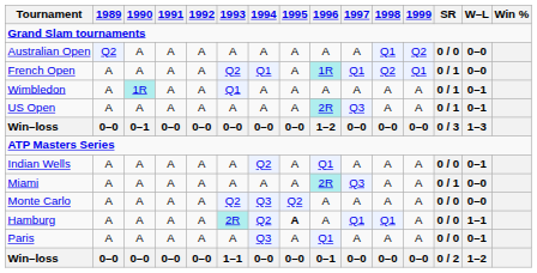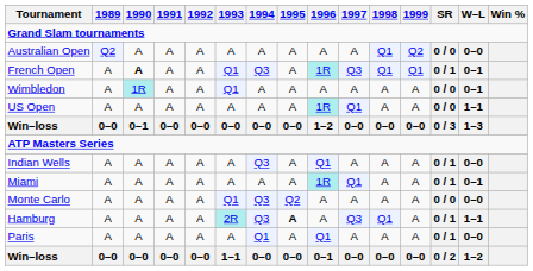 <table class=wikitable style=text-align:center;font-size:97%>
 <tr>
 <th>Tournament</th>
 <th><a href='#'>1989</a></th>
 <th><a href='#'>1990</a></th>
 <th><a href='#'>1991</a></th>
 <th><a href='#'>1992</a></th>
 <th><a href='#'>1993</a></th>
 <th><a href='#'>1994</a></th>
 <th><a href='#'>1995</a></th>
 <th><a href='#'>1996</a></th>
 <th><a href='#'>1997</a></th>
 <th><a href='#'>1998</a></th>
 <th><a href='#'>1999</a></th>
 <th>SR</th>
 <th>W–L</th>
 <th>Win %</th>
 </tr>
 <tr>
 <td colspan=23 align=left><strong><a href='#'>Grand Slam tournaments</a></strong></td>
 </tr>
 <tr>
 <td align=left><a href='#'>Australian Open</a></td>
 <td bgcolor=ecf2ff><a href='#'>Q2</a></td>
 <td>A</td>
 <td>A</td>
 <td>A</td>
 <td>A</td>
 <td>A</td>
 <td>A</td>
 <td>A</td>
 <td>A</td>
 <td bgcolor=ecf2ff><a href='#'>Q1</a></td>
 <td bgcolor=ecf2ff><a href='#'>Q2</a></td>
 <th>0 / 0</th>
 <th>0–0</th>
 <th></th>
 </tr>
 <tr>
 <td align=left><a href='#'>French Open</a></td>
 <td>A</td>
+<td><strong>A</strong></td>
 <td>A</td>
 <td>A</td>
-<td>A</td>
-<td bgcolor=ecf2ff><a href='#'>Q2</a></td>
 <td bgcolor=ecf2ff><a href='#'>Q1</a></td>
+<td bgcolor=ecf2ff><a href='#'>Q3</a></td>
 <td>A</td>
 <td bgcolor=afeeee><a href='#'>1R</a></td>
+<td bgcolor=ecf2ff><a href='#'>Q3</a></td>
 <td bgcolor=ecf2ff><a href='#'>Q1</a></td>
-<td bgcolor=ecf2ff><a href='#'>Q2</a></td>
 <td bgcolor=ecf2ff><a href='#'>Q1</a></td>
 <th>0 / 1</th>
-<th>0–0</th>
+<th>0–1</th>
 <th></th>
 </tr>
 <tr>
 <td align=left><a href='#'>Wimbledon</a></td>
 <td>A</td>
 <td bgcolor=afeeee><a href='#'>1R</a></td>
 <td>A</td>
 <td>A</td>
 <td bgcolor=ecf2ff><a href='#'>Q1</a></td>
 <td>A</td>
 <td>A</td>
 <td>A</td>
 <td>A</td>
 <td>A</td>
 <td>A</td>
-<th>0 / 1</th>
+<th>0 / 0</th>
 <th>0–1</th>
 <th></th>
 </tr>
 <tr>
 <td align=left><a href='#'>US Open</a></td>
 <td>A</td>
 <td>A</td>
 <td>A</td>
 <td>A</td>
 <td>A</td>
 <td>A</td>
 <td>A</td>
-<td bgcolor=afeeee><a href='#'>2R</a></td>
-<td bgcolor=ecf2ff><a href='#'>Q3</a></td>
+<td bgcolor=afeeee><a href='#'>1R</a></td>
+<td bgcolor=ecf2ff><a href='#'>Q1</a></td>
 <td>A</td>
 <td>A</td>
-<th>0 / 1</th>
-<th>0–1</th>
+<th>0 / 0</th>
+<th>1–1</th>
 <th></th>
 </tr>
 <tr>
 <th style=text-align:left>Win–loss</th>
 <th>0–0</th>
 <th>0–1</th>
 <th>0–0</th>
 <th>0–0</th>
 <th>0–0</th>
 <th>0–0</th>
 <th>0–0</th>
 <th>1–2</th>
 <th>0–0</th>
 <th>0–0</th>
 <th>0–0</th>
 <th>0 / 3</th>
 <th>1–3</th>
 <th></th>
 </tr>
 <tr>
 <td colspan=23 align=left><strong><a href='#'>ATP Masters Series</a></strong></td>
 </tr>
 <tr>
 <td align=left><a href='#'>Indian Wells</a></td>
 <td>A</td>
 <td>A</td>
 <td>A</td>
 <td>A</td>
 <td>A</td>
-<td bgcolor=ecf2ff><a href='#'>Q2</a></td>
+<td bgcolor=ecf2ff><a href='#'>Q3</a></td>
 <td>A</td>
 <td bgcolor=ecf2ff><a href='#'>Q1</a></td>
 <td>A</td>
 <td>A</td>
 <td>A</td>
-<th>0 / 0</th>
-<th>0–1</th>
+<th>0 / 1</th>
+<th>0–0</th>
 <th></th>
 </tr>
 <tr>
 <td align=left><a href='#'>Miami</a></td>
 <td>A</td>
 <td>A</td>
 <td>A</td>
 <td>A</td>
 <td>A</td>
 <td>A</td>
 <td>A</td>
-<td bgcolor=afeeee><a href='#'>2R</a></td>
-<td bgcolor=ecf2ff><a href='#'>Q3</a></td>
+<td bgcolor=afeeee><a href='#'>1R</a></td>
+<td bgcolor=ecf2ff><a href='#'>Q1</a></td>
 <td>A</td>
 <td>A</td>
 <th>0 / 1</th>
-<th>0–0</th>
+<th>0–1</th>
 <th></th>
 </tr>
 <tr>
 <td align=left><a href='#'>Monte Carlo</a></td>
 <td>A</td>
 <td>A</td>
 <td>A</td>
 <td>A</td>
-<td bgcolor=ecf2ff><a href='#'>Q2</a></td>
+<td bgcolor=ecf2ff><a href='#'>Q1</a></td>
 <td bgcolor=ecf2ff><a href='#'>Q3</a></td>
 <td bgcolor=ecf2ff><a href='#'>Q2</a></td>
 <td>A</td>
 <td>A</td>
 <td>A</td>
 <td>A</td>
 <th>0 / 0</th>
 <th>0–0</th>
 <th></th>
 </tr>
 <tr>
 <td align=left><a href='#'>Hamburg</a></td>
 <td>A</td>
 <td>A</td>
 <td>A</td>
 <td>A</td>
 <td bgcolor=afeeee><a href='#'>2R</a></td>
-<td bgcolor=ecf2ff><a href='#'>Q2</a></td>
+<td bgcolor=ecf2ff><a href='#'>Q3</a></td>
 <td><strong>A</strong></td>
 <td>A</td>
-<td bgcolor=ecf2ff><a href='#'>Q1</a></td>
+<td bgcolor=ecf2ff><a href='#'>Q3</a></td>
 <td bgcolor=ecf2ff><a href='#'>Q1</a></td>
 <td>A</td>
-<th>0 / 0</th>
+<th>0 / 1</th>
 <th>1–1</th>
 <th></th>
 </tr>
 <tr>
 <td align=left><a href='#'>Paris</a></td>
 <td>A</td>
 <td>A</td>
 <td>A</td>
 <td>A</td>
 <td>A</td>
-<td bgcolor=ecf2ff><a href='#'>Q3</a></td>
+<td bgcolor=ecf2ff><a href='#'>Q1</a></td>
 <td>A</td>
 <td bgcolor=ecf2ff><a href='#'>Q1</a></td>
 <td>A</td>
 <td>A</td>
 <td>A</td>
-<th>0 / 0</th>
-<th>0–1</th>
+<th>0 / 1</th>
+<th>0–0</th>
 <th></th>
 </tr>
 <tr>
 <th style=text-align:left>Win–loss</th>
 <th>0–0</th>
 <th>0–0</th>
 <th>0–0</th>
 <th>0–0</th>
 <th>1–1</th>
 <th>0–0</th>
 <th>0–0</th>
 <th>0–1</th>
 <th>0–0</th>
 <th>0–0</th>
 <th>0–0</th>
 <th>0 / 2</th>
 <th>1–2</th>
 <th></th>
 </tr>
 </table>
